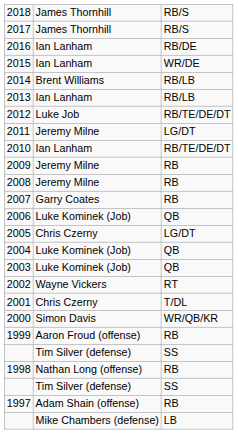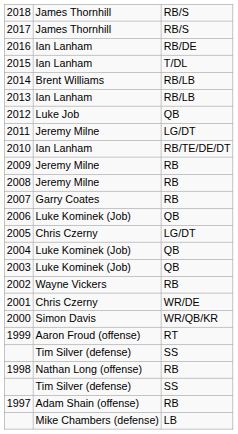 <table class="wikitable">
 <tr>
 <td>2018</td>
 <td>James Thornhill</td>
 <td>RB/S</td>
 </tr>
 <tr>
 <td>2017</td>
 <td>James Thornhill</td>
 <td>RB/S</td>
 </tr>
 <tr>
 <td>2016</td>
 <td>Ian Lanham</td>
 <td>RB/DE</td>
 </tr>
 <tr>
 <td>2015</td>
 <td>Ian Lanham</td>
-<td>WR/DE</td>
+<td>T/DL</td>
 </tr>
 <tr>
 <td>2014</td>
 <td>Brent Williams</td>
 <td>RB/LB</td>
 </tr>
 <tr>
 <td>2013</td>
 <td>Ian Lanham</td>
 <td>RB/LB</td>
 </tr>
 <tr>
 <td>2012</td>
 <td>Luke Job</td>
-<td>RB/TE/DE/DT</td>
+<td>QB</td>
 </tr>
 <tr>
 <td>2011</td>
 <td>Jeremy Milne</td>
 <td>LG/DT</td>
 </tr>
 <tr>
 <td>2010</td>
 <td>Ian Lanham</td>
 <td>RB/TE/DE/DT</td>
 </tr>
 <tr>
 <td>2009</td>
 <td>Jeremy Milne</td>
 <td>RB</td>
 </tr>
 <tr>
 <td>2008</td>
 <td>Jeremy Milne</td>
 <td>RB</td>
 </tr>
 <tr>
 <td>2007</td>
 <td>Garry Coates</td>
 <td>RB</td>
 </tr>
 <tr>
 <td>2006</td>
 <td>Luke Kominek (Job)</td>
 <td>QB</td>
 </tr>
 <tr>
 <td>2005</td>
 <td>Chris Czerny</td>
 <td>LG/DT</td>
 </tr>
 <tr>
 <td>2004</td>
 <td>Luke Kominek (Job)</td>
 <td>QB</td>
 </tr>
 <tr>
 <td>2003</td>
 <td>Luke Kominek (Job)</td>
 <td>QB</td>
 </tr>
 <tr>
 <td>2002</td>
 <td>Wayne Vickers</td>
-<td>RT</td>
+<td>RB</td>
 </tr>
 <tr>
 <td>2001</td>
 <td>Chris Czerny</td>
-<td>T/DL</td>
+<td>WR/DE</td>
 </tr>
 <tr>
 <td>2000</td>
 <td>Simon Davis</td>
 <td>WR/QB/KR</td>
 </tr>
 <tr>
 <td>1999</td>
 <td>Aaron Froud (offense)</td>
-<td>RB</td>
+<td>RT</td>
 </tr>
 <tr>
 <td></td>
 <td>Tim Silver (defense)</td>
 <td>SS</td>
 </tr>
 <tr>
 <td>1998</td>
 <td>Nathan Long (offense)</td>
 <td>RB</td>
 </tr>
 <tr>
 <td></td>
 <td>Tim Silver (defense)</td>
 <td>SS</td>
 </tr>
 <tr>
 <td>1997</td>
 <td>Adam Shain (offense)</td>
 <td>RB</td>
 </tr>
 <tr>
 <td></td>
 <td>Mike Chambers (defense)</td>
 <td>LB</td>
 </tr>
 </table>
